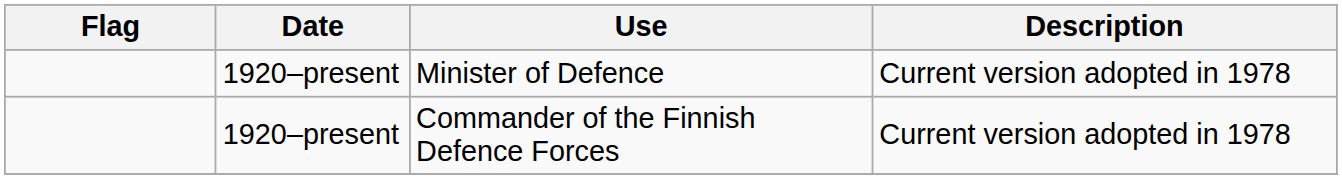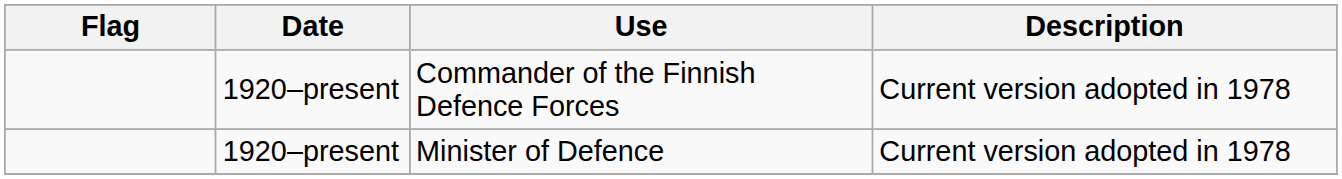 <table class="wikitable">
 <tr>
 <th style="width:110px;">Flag</th>
 <th style="width:100px;">Date</th>
 <th style="width:250px;">Use</th>
 <th style="width:250px;">Description</th>
 </tr>
 <tr>
 <td></td>
 <td>1920–present</td>
-<td>Minister of Defence</td>
+<td>Commander of the Finnish Defence Forces</td>
 <td>Current version adopted in 1978</td>
 </tr>
 <tr>
 <td></td>
 <td>1920–present</td>
-<td>Commander of the Finnish Defence Forces</td>
+<td>Minister of Defence</td>
 <td>Current version adopted in 1978</td>
 </tr>
 <tr>
 </tr>
 </table>
